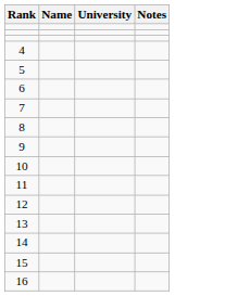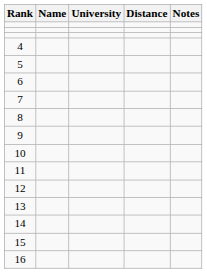 <table class="wikitable sortable" style="text-align:center">
 <tr>
 <th>Rank</th>
 <th>Name</th>
 <th>University</th>
+<th>Distance</th>
 <th>Notes</th>
 </tr>
 <tr>
 <td></td>
 <td align=left></td>
 <td align=left></td>
 <td></td>
-</tr>
-<tr>
-<td></td>
-<td align=left></td>
-<td align=left></td>
 <td></td>
 </tr>
 <tr>
 <td></td>
 <td align=left></td>
 <td align=left></td>
 <td></td>
+<td></td>
+</tr>
+<tr>
+<td></td>
+<td align=left></td>
+<td align=left></td>
+<td></td>
+<td></td>
 </tr>
 <tr>
 <td>4</td>
 <td align=left></td>
 <td align=left></td>
+<td></td>
 <td></td>
 </tr>
 <tr>
 <td>5</td>
 <td align=left></td>
 <td align=left></td>
 <td></td>
+<td></td>
 </tr>
 <tr>
 <td>6</td>
 <td align=left></td>
 <td align=left></td>
+<td></td>
 <td></td>
 </tr>
 <tr>
 <td>7</td>
 <td align=left></td>
 <td align=left></td>
 <td></td>
+<td></td>
 </tr>
 <tr>
 <td>8</td>
 <td align=left></td>
 <td align=left></td>
+<td></td>
 <td></td>
 </tr>
 <tr>
 <td>9</td>
 <td align=left></td>
 <td align=left></td>
 <td></td>
+<td></td>
 </tr>
 <tr>
 <td>10</td>
 <td align=left></td>
 <td align=left></td>
+<td></td>
 <td></td>
 </tr>
 <tr>
 <td>11</td>
 <td align=left></td>
 <td align=left></td>
 <td></td>
+<td></td>
 </tr>
 <tr>
 <td>12</td>
 <td align=left></td>
 <td align=left></td>
+<td></td>
 <td></td>
 </tr>
 <tr>
 <td>13</td>
 <td align=left></td>
 <td align=left></td>
 <td></td>
+<td></td>
 </tr>
 <tr>
 <td>14</td>
 <td align=left></td>
 <td align=left></td>
+<td></td>
 <td></td>
 </tr>
 <tr>
 <td>15</td>
 <td align=left></td>
 <td align=left></td>
 <td></td>
+<td></td>
 </tr>
 <tr>
 <td>16</td>
 <td align=left></td>
 <td align=left></td>
 <td></td>
+<td></td>
 </tr>
 </table>
